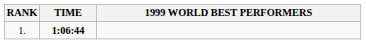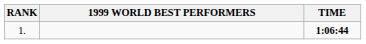 <table class="wikitable" style="border-collapse: collapse; font-size: 90%;">
 <tr>
 <th>RANK</th>
+<th align="center" style="width: 25em">1999 WORLD BEST PERFORMERS</th>
 <th align="center" style="width: 5em">TIME</th>
-<th align="center" style="width: 25em">1999 WORLD BEST PERFORMERS</th>
 </tr>
 <tr>
 <td align="center">1.</td>
+<td></td>
 <td align="center"><strong>1:06:44</strong></td>
-<td></td>
 </tr>
 </table>
